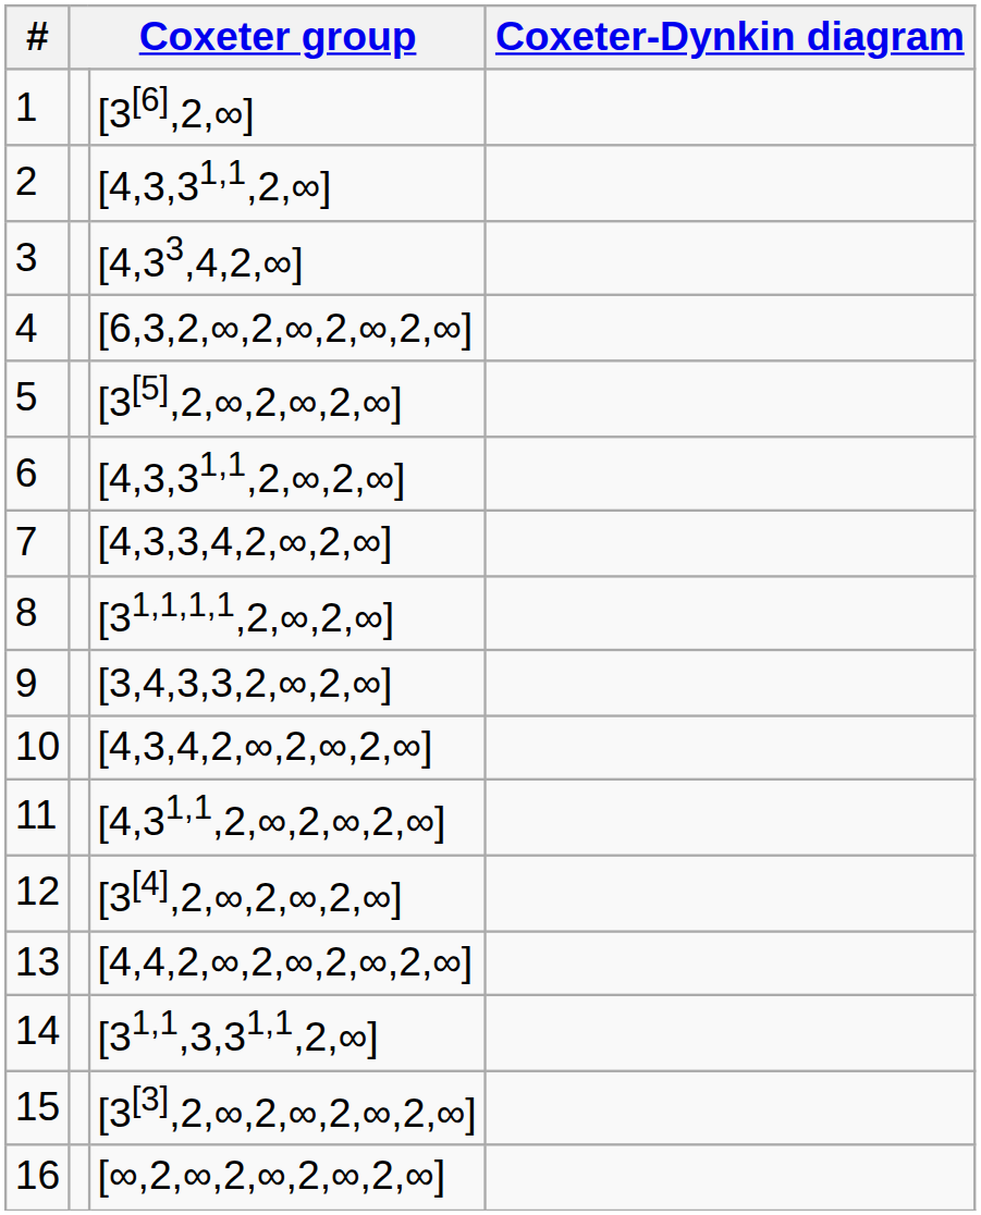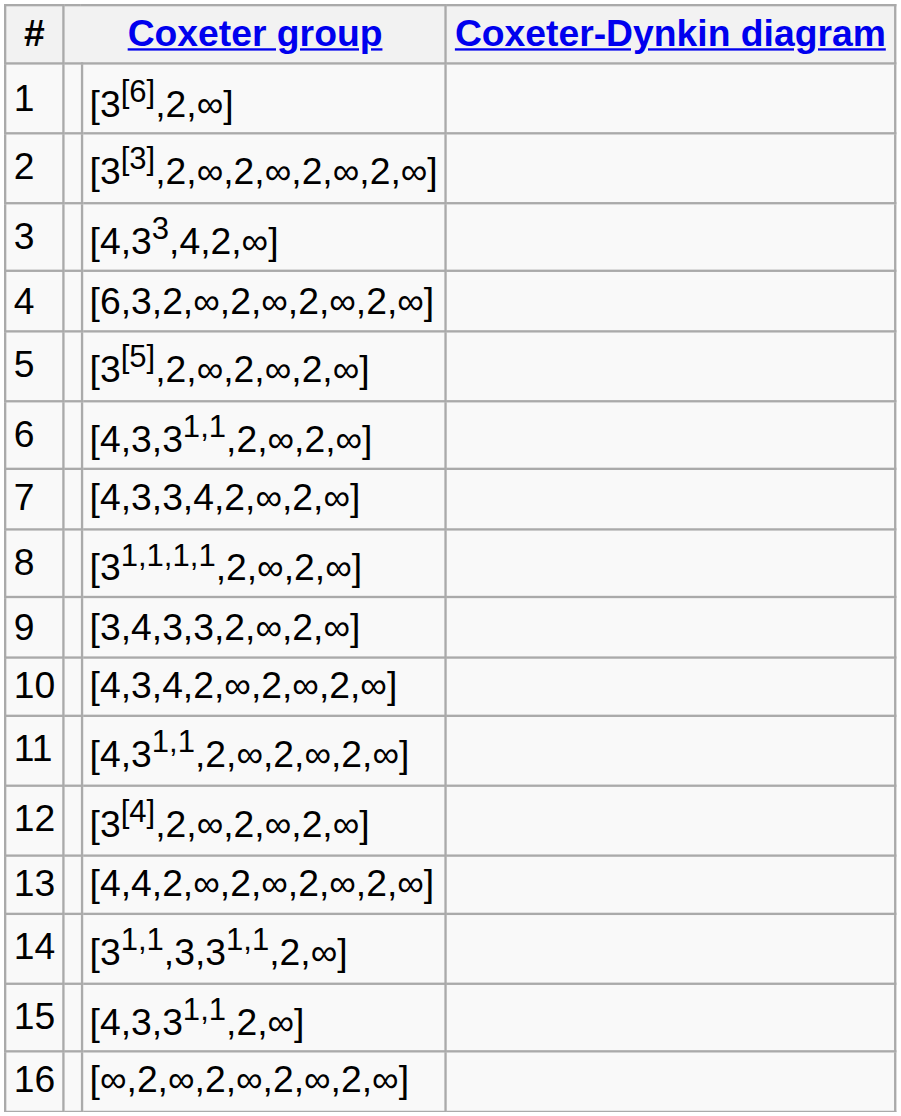 <table class=wikitable>
 <tr>
 <th>#</th>
 <th colspan=2><a href='#'>Coxeter group</a></th>
 <th><a href='#'>Coxeter-Dynkin diagram</a></th>
 </tr>
 <tr>
 <td>1</td>
 <td></td>
 <td>[3<sup>[6]</sup>,2,∞]</td>
 <td></td>
 </tr>
 <tr>
 <td>2</td>
 <td></td>
-<td>[4,3,3<sup>1,1</sup>,2,∞]</td>
+<td>[3<sup>[3]</sup>,2,∞,2,∞,2,∞,2,∞]</td>
 <td></td>
 </tr>
 <tr>
 <td>3</td>
 <td></td>
 <td>[4,3<sup>3</sup>,4,2,∞]</td>
 <td></td>
 </tr>
 <tr>
 <td>4</td>
 <td></td>
 <td>[6,3,2,∞,2,∞,2,∞,2,∞]</td>
 <td></td>
 </tr>
 <tr>
 <td>5</td>
 <td></td>
 <td>[3<sup>[5]</sup>,2,∞,2,∞,2,∞]</td>
 <td></td>
 </tr>
 <tr>
 <td>6</td>
 <td></td>
 <td>[4,3,3<sup>1,1</sup>,2,∞,2,∞]</td>
 <td></td>
 </tr>
 <tr>
 <td>7</td>
 <td></td>
 <td>[4,3,3,4,2,∞,2,∞]</td>
 <td></td>
 </tr>
 <tr>
 <td>8</td>
 <td></td>
 <td>[3<sup>1,1,1,1</sup>,2,∞,2,∞]</td>
 <td></td>
 </tr>
 <tr>
 <td>9</td>
 <td></td>
 <td>[3,4,3,3,2,∞,2,∞]</td>
 <td></td>
 </tr>
 <tr>
 <td>10</td>
 <td></td>
 <td>[4,3,4,2,∞,2,∞,2,∞]</td>
 <td></td>
 </tr>
 <tr>
 <td>11</td>
 <td></td>
 <td>[4,3<sup>1,1</sup>,2,∞,2,∞,2,∞]</td>
 <td></td>
 </tr>
 <tr>
 <td>12</td>
 <td></td>
 <td>[3<sup>[4]</sup>,2,∞,2,∞,2,∞]</td>
 <td></td>
 </tr>
 <tr>
 <td>13</td>
 <td></td>
 <td>[4,4,2,∞,2,∞,2,∞,2,∞]</td>
 <td></td>
 </tr>
 <tr>
 <td>14</td>
 <td></td>
 <td>[3<sup>1,1</sup>,3,3<sup>1,1</sup>,2,∞]</td>
 <td></td>
 </tr>
 <tr>
 <td>15</td>
 <td></td>
-<td>[3<sup>[3]</sup>,2,∞,2,∞,2,∞,2,∞]</td>
+<td>[4,3,3<sup>1,1</sup>,2,∞]</td>
 <td></td>
 </tr>
 <tr>
 <td>16</td>
 <td></td>
 <td>[∞,2,∞,2,∞,2,∞,2,∞]</td>
 <td></td>
 </tr>
 </table>
